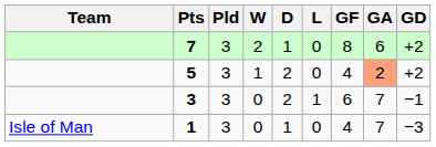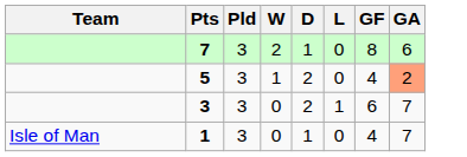 <table class="wikitable" style="text-align:center;">
 <tr>
 <th width=150>Team</th>
 <th width=20>Pts</th>
 <th width=20>Pld</th>
 <th width=20>W</th>
 <th width=20>D</th>
 <th width=20>L</th>
 <th width=20>GF</th>
 <th width=20>GA</th>
-<th width=20>GD</th>
 </tr>
 <tr style="background:#ccffcc;">
 <td style="text-align:left;"></td>
 <td><strong>7</strong></td>
 <td>3</td>
 <td>2</td>
 <td>1</td>
 <td>0</td>
 <td>8</td>
 <td>6</td>
-<td>+2</td>
 </tr>
 <tr>
 <td style="text-align:left;"></td>
 <td><strong>5</strong></td>
 <td>3</td>
 <td>1</td>
 <td>2</td>
 <td>0</td>
 <td>4</td>
 <td style="background: lightsalmon;">2</td>
-<td>+2</td>
 </tr>
 <tr>
 <td style="text-align:left;"></td>
 <td><strong>3</strong></td>
 <td>3</td>
 <td>0</td>
 <td>2</td>
 <td>1</td>
 <td>6</td>
 <td>7</td>
-<td>−1</td>
 </tr>
 <tr>
 <td style="text-align:left;"> <a href='#'>Isle of Man</a></td>
 <td><strong>1</strong></td>
 <td>3</td>
 <td>0</td>
 <td>1</td>
 <td>0</td>
 <td>4</td>
 <td>7</td>
-<td>−3</td>
 </tr>
 </table>
